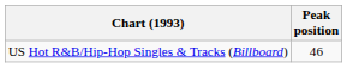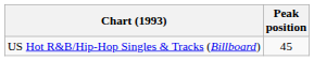 <table Class = "wikitable sortable">
 <tr>
 <th>Chart (1993)</th>
 <th>Peak<br>position</th>
 </tr>
 <tr>
 <td>US <a href='#'>Hot R&B/Hip-Hop Singles & Tracks</a> (<em><a href='#'>Billboard</a></em>)</td>
-<td align=center>46</td>
+<td align=center>45</td>
 </tr>
 </table>
